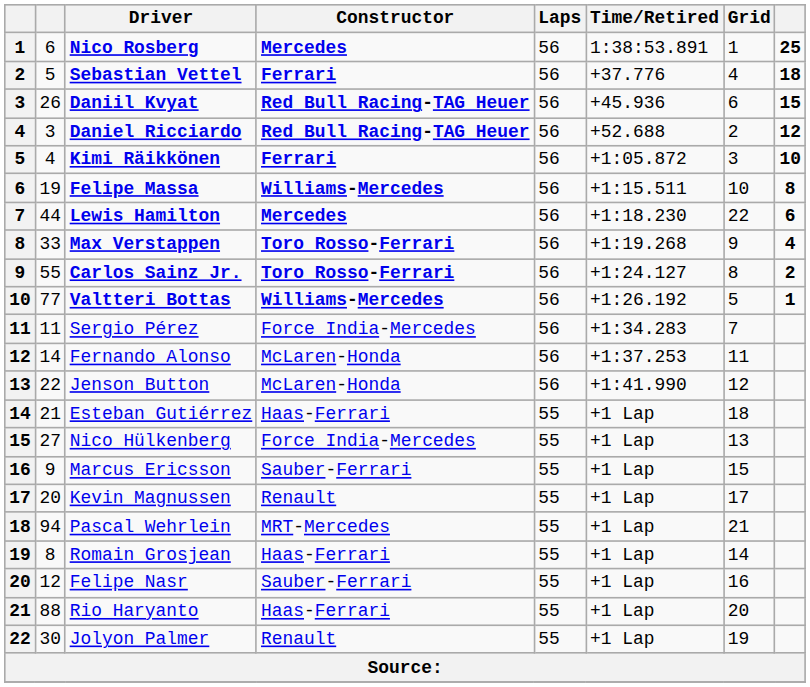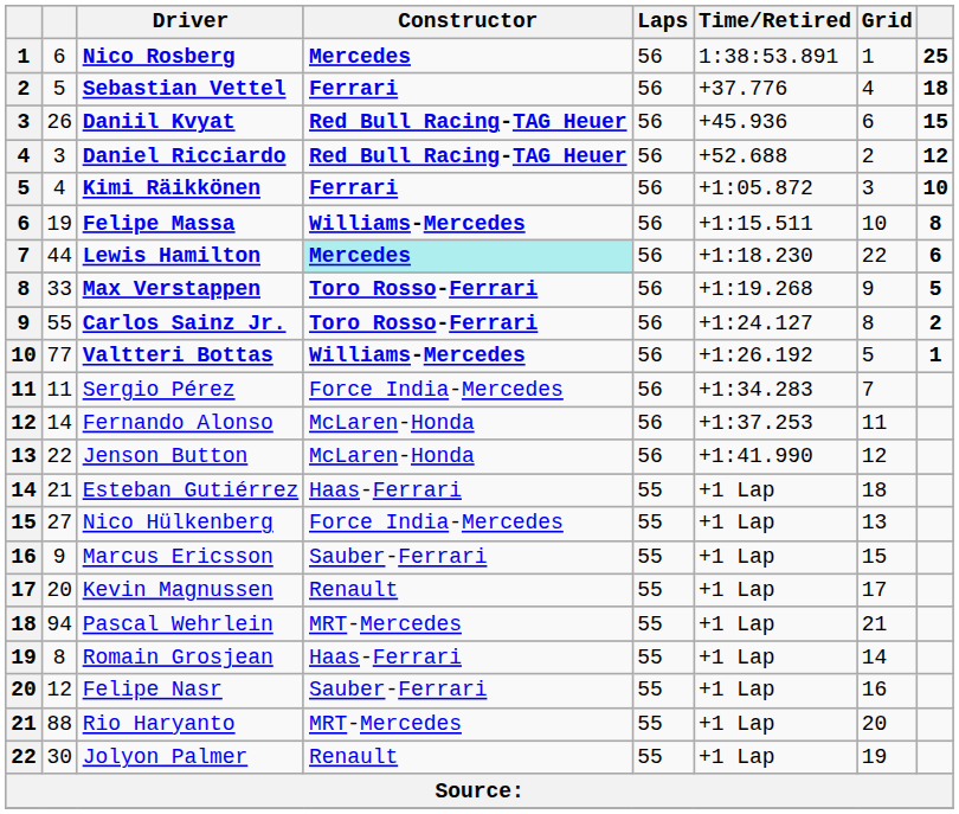 <table class="wikitable" style="font-size: 85%;">
 <tr>
 <th></th>
 <th></th>
 <th>Driver</th>
 <th>Constructor</th>
 <th>Laps</th>
 <th>Time/Retired</th>
 <th>Grid</th>
 <th></th>
 </tr>
 <tr>
 <th>1</th>
 <td align="center">6</td>
 <td> <strong><a href='#'>Nico Rosberg</a></strong></td>
 <td><strong><a href='#'>Mercedes</a></strong></td>
 <td>56</td>
 <td>1:38:53.891</td>
 <td>1</td>
 <td align="center"><strong>25</strong></td>
 </tr>
 <tr>
 <th>2</th>
 <td align="center">5</td>
 <td> <strong><a href='#'>Sebastian Vettel</a></strong></td>
 <td><strong><a href='#'>Ferrari</a></strong></td>
 <td>56</td>
 <td>+37.776</td>
 <td>4</td>
 <td align="center"><strong>18</strong></td>
 </tr>
 <tr>
 <th>3</th>
 <td align="center">26</td>
 <td> <strong><a href='#'>Daniil Kvyat</a></strong></td>
 <td><strong><a href='#'>Red Bull Racing</a>-<a href='#'>TAG Heuer</a></strong></td>
 <td>56</td>
 <td>+45.936</td>
 <td>6</td>
 <td align="center"><strong>15</strong></td>
 </tr>
 <tr>
 <th>4</th>
 <td align="center">3</td>
 <td> <strong><a href='#'>Daniel Ricciardo</a></strong></td>
 <td><strong><a href='#'>Red Bull Racing</a>-<a href='#'>TAG Heuer</a></strong></td>
 <td>56</td>
 <td>+52.688</td>
 <td>2</td>
 <td align="center"><strong>12</strong></td>
 </tr>
 <tr>
 <th>5</th>
 <td align="center">4</td>
 <td> <strong><a href='#'>Kimi Räikkönen</a></strong></td>
 <td><strong><a href='#'>Ferrari</a></strong></td>
 <td>56</td>
 <td>+1:05.872</td>
 <td>3</td>
 <td align="center"><strong>10</strong></td>
 </tr>
 <tr>
 <th>6</th>
 <td align="center">19</td>
 <td> <strong><a href='#'>Felipe Massa</a></strong></td>
 <td><strong><a href='#'>Williams</a>-<a href='#'>Mercedes</a></strong></td>
 <td>56</td>
 <td>+1:15.511</td>
 <td>10</td>
 <td align="center"><strong>8</strong></td>
 </tr>
 <tr>
 <th>7</th>
 <td align="center">44</td>
 <td> <strong><a href='#'>Lewis Hamilton</a></strong></td>
-<td><strong><a href='#'>Mercedes</a></strong></td>
+<td style="background: paleturquoise;"><strong><a href='#'>Mercedes</a></strong></td>
 <td>56</td>
 <td>+1:18.230</td>
 <td>22</td>
 <td align="center"><strong>6</strong></td>
 </tr>
 <tr>
 <th>8</th>
 <td align="center">33</td>
 <td> <strong><a href='#'>Max Verstappen</a></strong></td>
 <td><strong><a href='#'>Toro Rosso</a>-<a href='#'>Ferrari</a></strong></td>
 <td>56</td>
 <td>+1:19.268</td>
 <td>9</td>
-<td align="center"><strong>4</strong></td>
+<td align="center"><strong>5</strong></td>
 </tr>
 <tr>
 <th>9</th>
 <td align="center">55</td>
 <td> <strong><a href='#'>Carlos Sainz Jr.</a></strong></td>
 <td><strong><a href='#'>Toro Rosso</a>-<a href='#'>Ferrari</a></strong></td>
 <td>56</td>
 <td>+1:24.127</td>
 <td>8</td>
 <td align="center"><strong>2</strong></td>
 </tr>
 <tr>
 <th>10</th>
 <td align="center">77</td>
 <td> <strong><a href='#'>Valtteri Bottas</a></strong></td>
 <td><strong><a href='#'>Williams</a>-<a href='#'>Mercedes</a></strong></td>
 <td>56</td>
 <td>+1:26.192</td>
 <td>5</td>
 <td align="center"><strong>1</strong></td>
 </tr>
 <tr>
 <th>11</th>
 <td align="center">11</td>
 <td> <a href='#'>Sergio Pérez</a></td>
 <td><a href='#'>Force India</a>-<a href='#'>Mercedes</a></td>
 <td>56</td>
 <td>+1:34.283</td>
 <td>7</td>
 <td></td>
 </tr>
 <tr>
 <th>12</th>
 <td align="center">14</td>
 <td> <a href='#'>Fernando Alonso</a></td>
 <td><a href='#'>McLaren</a>-<a href='#'>Honda</a></td>
 <td>56</td>
 <td>+1:37.253</td>
 <td>11</td>
 <td align="center"></td>
 </tr>
 <tr>
 <th>13</th>
 <td align="center">22</td>
 <td> <a href='#'>Jenson Button</a></td>
 <td><a href='#'>McLaren</a>-<a href='#'>Honda</a></td>
 <td>56</td>
 <td>+1:41.990</td>
 <td>12</td>
 <td></td>
 </tr>
 <tr>
 <th>14</th>
 <td align="center">21</td>
 <td> <a href='#'>Esteban Gutiérrez</a></td>
 <td><a href='#'>Haas</a>-<a href='#'>Ferrari</a></td>
 <td>55</td>
 <td>+1 Lap</td>
 <td>18</td>
 <td></td>
 </tr>
 <tr>
 <th>15</th>
 <td align="center">27</td>
 <td> <a href='#'>Nico Hülkenberg</a></td>
 <td><a href='#'>Force India</a>-<a href='#'>Mercedes</a></td>
 <td>55</td>
 <td>+1 Lap</td>
 <td>13</td>
 <td></td>
 </tr>
 <tr>
 <th>16</th>
 <td align="center">9</td>
 <td> <a href='#'>Marcus Ericsson</a></td>
 <td><a href='#'>Sauber</a>-<a href='#'>Ferrari</a></td>
 <td>55</td>
 <td>+1 Lap</td>
 <td>15</td>
 <td></td>
 </tr>
 <tr>
 <th>17</th>
 <td align="center">20</td>
 <td> <a href='#'>Kevin Magnussen</a></td>
 <td><a href='#'>Renault</a></td>
 <td>55</td>
 <td>+1 Lap</td>
 <td>17</td>
 <td></td>
 </tr>
 <tr>
 <th>18</th>
 <td align="center">94</td>
 <td> <a href='#'>Pascal Wehrlein</a></td>
 <td><a href='#'>MRT</a>-<a href='#'>Mercedes</a></td>
 <td>55</td>
 <td>+1 Lap</td>
 <td>21</td>
 <td></td>
 </tr>
 <tr>
 <th>19</th>
 <td align="center">8</td>
 <td> <a href='#'>Romain Grosjean</a></td>
 <td><a href='#'>Haas</a>-<a href='#'>Ferrari</a></td>
 <td>55</td>
 <td>+1 Lap</td>
 <td>14</td>
 <td align="center"></td>
 </tr>
 <tr>
 <th>20</th>
 <td align="center">12</td>
 <td> <a href='#'>Felipe Nasr</a></td>
 <td><a href='#'>Sauber</a>-<a href='#'>Ferrari</a></td>
 <td>55</td>
 <td>+1 Lap</td>
 <td>16</td>
 <td></td>
 </tr>
 <tr>
 <th>21</th>
 <td align="center">88</td>
 <td> <a href='#'>Rio Haryanto</a></td>
-<td><a href='#'>Haas</a>-<a href='#'>Ferrari</a></td>
+<td><a href='#'>MRT</a>-<a href='#'>Mercedes</a></td>
 <td>55</td>
 <td>+1 Lap</td>
 <td>20</td>
 <td></td>
 </tr>
 <tr>
 <th>22</th>
 <td align="center">30</td>
 <td> <a href='#'>Jolyon Palmer</a></td>
 <td><a href='#'>Renault</a></td>
 <td>55</td>
 <td>+1 Lap</td>
 <td>19</td>
 <td></td>
 </tr>
 <tr>
 <th colspan="8">Source:</th>
 </tr>
 <tr>
 </tr>
 </table>
